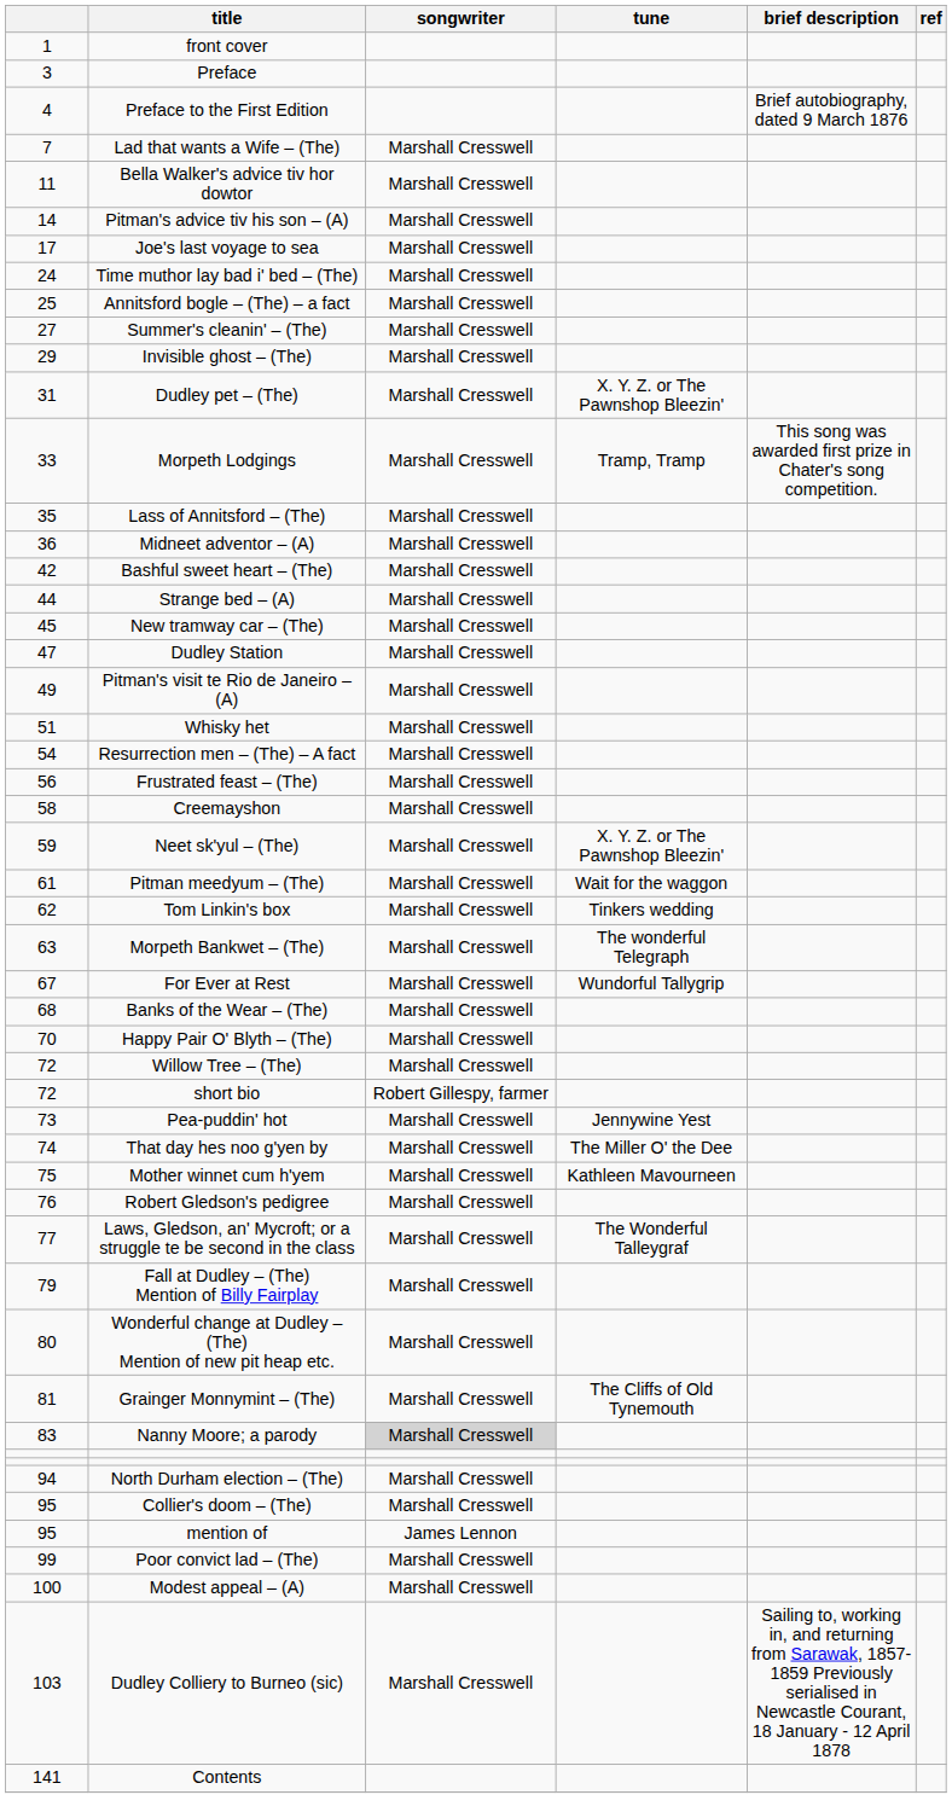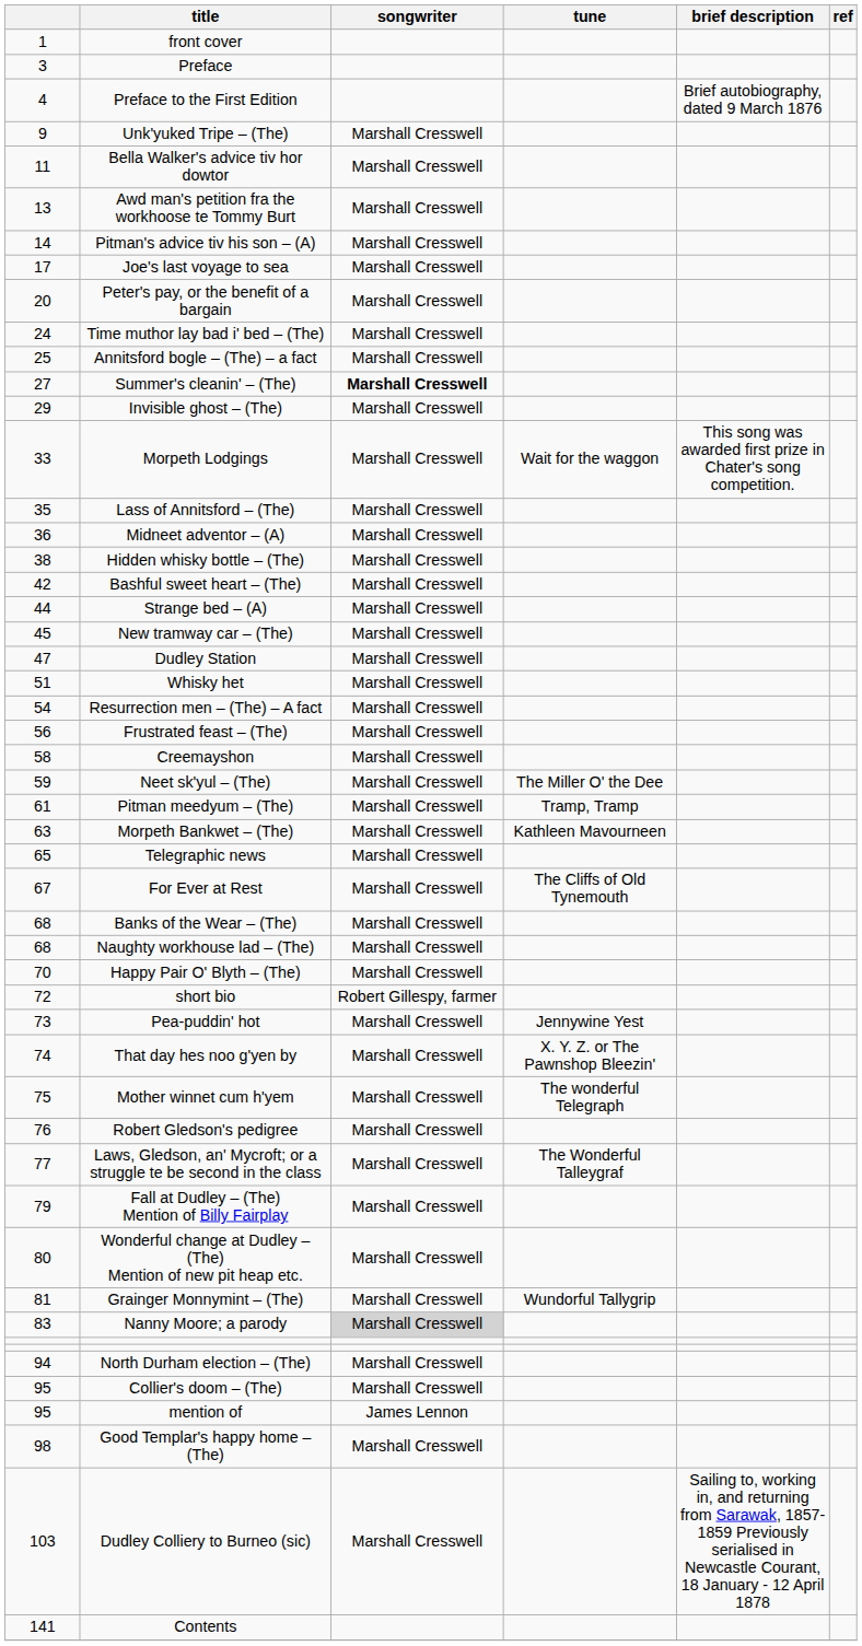 <table class="wikitable" style="text-align:center;">
 <tr>
 <th width=70 abbr="page"></th>
 <th width=250 abbr="title of song">title</th>
 <th width=170 abbr="author">songwriter</th>
 <th width=170 abbr="tune/air">tune</th>
 <th width=150abbr="brief description">brief description</th>
 <th width=15 abbr="reference">ref</th>
 </tr>
 <tr>
 <td>1</td>
 <td>front cover</td>
 <td></td>
 <td></td>
 <td></td>
 <td></td>
 </tr>
 <tr>
 <td>3</td>
 <td>Preface</td>
 <td></td>
 <td></td>
 <td></td>
 <td></td>
 </tr>
 <tr>
 <td>4</td>
 <td>Preface to the First Edition</td>
 <td></td>
 <td></td>
 <td>Brief autobiography, dated 9 March 1876</td>
 </tr>
 <tr>
-<td>7</td>
-<td>Lad that wants a Wife – (The)</td>
+<td>9</td>
+<td>Unk'yuked Tripe – (The)</td>
 <td>Marshall Cresswell</td>
 <td></td>
 <td></td>
 <td></td>
 </tr>
 <tr>
 <td>11</td>
 <td>Bella Walker's advice tiv hor dowtor</td>
+<td>Marshall Cresswell</td>
+<td></td>
+<td></td>
+<td></td>
+</tr>
+<tr>
+<td>13</td>
+<td>Awd man's petition fra the workhoose te Tommy Burt</td>
 <td>Marshall Cresswell</td>
 <td></td>
 <td></td>
 <td></td>
 </tr>
 <tr>
 <td>14</td>
 <td>Pitman's advice tiv his son – (A)</td>
 <td>Marshall Cresswell</td>
 <td></td>
 <td></td>
 <td></td>
 </tr>
 <tr>
 <td>17</td>
 <td>Joe's last voyage to sea</td>
+<td>Marshall Cresswell</td>
+<td></td>
+<td></td>
+<td></td>
+</tr>
+<tr>
+<td>20</td>
+<td>Peter's pay, or the benefit of a bargain</td>
 <td>Marshall Cresswell</td>
 <td></td>
 <td></td>
 <td></td>
 </tr>
 <tr>
 <td>24</td>
 <td>Time muthor lay bad i' bed – (The)</td>
 <td>Marshall Cresswell</td>
 <td></td>
 <td></td>
 <td></td>
 </tr>
 <tr>
 <td>25</td>
 <td>Annitsford bogle – (The) – a fact</td>
 <td>Marshall Cresswell</td>
 <td></td>
 <td></td>
 <td></td>
 </tr>
 <tr>
 <td>27</td>
 <td>Summer's cleanin' – (The)</td>
-<td>Marshall Cresswell</td>
+<td><strong>Marshall Cresswell</strong></td>
 <td></td>
 <td></td>
 <td></td>
 </tr>
 <tr>
 <td>29</td>
 <td>Invisible ghost – (The)</td>
 <td>Marshall Cresswell</td>
 <td></td>
 <td></td>
 <td></td>
 </tr>
 <tr>
-<td>31</td>
-<td>Dudley pet – (The)</td>
-<td>Marshall Cresswell</td>
-<td>X. Y. Z. or The Pawnshop Bleezin'</td>
-<td></td>
-<td></td>
-</tr>
-<tr>
 <td>33</td>
 <td>Morpeth Lodgings</td>
 <td>Marshall Cresswell</td>
-<td>Tramp, Tramp</td>
+<td>Wait for the waggon</td>
 <td>This song was awarded first prize in Chater's song competition.</td>
 <td></td>
 </tr>
 <tr>
 <td>35</td>
 <td>Lass of Annitsford – (The)</td>
 <td>Marshall Cresswell</td>
 <td></td>
 <td></td>
 <td></td>
 </tr>
 <tr>
 <td>36</td>
 <td>Midneet adventor – (A)</td>
+<td>Marshall Cresswell</td>
+<td></td>
+<td></td>
+<td></td>
+</tr>
+<tr>
+<td>38</td>
+<td>Hidden whisky bottle – (The)</td>
 <td>Marshall Cresswell</td>
 <td></td>
 <td></td>
 <td></td>
 </tr>
 <tr>
 <td>42</td>
 <td>Bashful sweet heart – (The)</td>
 <td>Marshall Cresswell</td>
 <td></td>
 <td></td>
 <td></td>
 </tr>
 <tr>
 <td>44</td>
 <td>Strange bed – (A)</td>
 <td>Marshall Cresswell</td>
 <td></td>
 <td></td>
 <td></td>
 </tr>
 <tr>
 <td>45</td>
 <td>New tramway car – (The)</td>
 <td>Marshall Cresswell</td>
 <td></td>
 <td></td>
 <td></td>
 </tr>
 <tr>
 <td>47</td>
 <td>Dudley Station</td>
-<td>Marshall Cresswell</td>
-<td></td>
-<td></td>
-<td></td>
-</tr>
-<tr>
-<td>49</td>
-<td>Pitman's visit te Rio de Janeiro – (A)</td>
 <td>Marshall Cresswell</td>
 <td></td>
 <td></td>
 <td></td>
 </tr>
 <tr>
 <td>51</td>
 <td>Whisky het</td>
 <td>Marshall Cresswell</td>
 <td></td>
 <td></td>
 <td></td>
 </tr>
 <tr>
 <td>54</td>
 <td>Resurrection men – (The) – A fact</td>
 <td>Marshall Cresswell</td>
 <td></td>
 <td></td>
 <td></td>
 </tr>
 <tr>
 <td>56</td>
 <td>Frustrated feast – (The)</td>
 <td>Marshall Cresswell</td>
 <td></td>
 <td></td>
 <td></td>
 </tr>
 <tr>
 <td>58</td>
 <td>Creemayshon</td>
 <td>Marshall Cresswell</td>
 <td></td>
 <td></td>
 <td></td>
 </tr>
 <tr>
 <td>59</td>
 <td>Neet sk'yul – (The)</td>
 <td>Marshall Cresswell</td>
-<td>X. Y. Z. or The Pawnshop Bleezin'</td>
+<td>The Miller O' the Dee</td>
 <td></td>
 <td></td>
 </tr>
 <tr>
 <td>61</td>
 <td>Pitman meedyum – (The)</td>
 <td>Marshall Cresswell</td>
-<td>Wait for the waggon</td>
-<td></td>
-<td></td>
-</tr>
-<tr>
-<td>62</td>
-<td>Tom Linkin's box</td>
-<td>Marshall Cresswell</td>
-<td>Tinkers wedding</td>
+<td>Tramp, Tramp</td>
 <td></td>
 <td></td>
 </tr>
 <tr>
 <td>63</td>
 <td>Morpeth Bankwet – (The)</td>
 <td>Marshall Cresswell</td>
-<td>The wonderful Telegraph</td>
+<td>Kathleen Mavourneen</td>
+<td></td>
+<td></td>
+</tr>
+<tr>
+<td>65</td>
+<td>Telegraphic news</td>
+<td>Marshall Cresswell</td>
+<td></td>
 <td></td>
 <td></td>
 </tr>
 <tr>
 <td>67</td>
 <td>For Ever at Rest</td>
 <td>Marshall Cresswell</td>
-<td>Wundorful Tallygrip</td>
+<td>The Cliffs of Old Tynemouth</td>
 <td></td>
 <td></td>
 </tr>
 <tr>
 <td>68</td>
 <td>Banks of the Wear – (The)</td>
 <td>Marshall Cresswell</td>
 <td></td>
 <td></td>
 <td></td>
 </tr>
 <tr>
-<td>70</td>
-<td>Happy Pair O' Blyth – (The)</td>
+<td>68</td>
+<td>Naughty workhouse lad – (The)</td>
 <td>Marshall Cresswell</td>
 <td></td>
 <td></td>
 <td></td>
 </tr>
 <tr>
-<td>72</td>
-<td>Willow Tree – (The)</td>
+<td>70</td>
+<td>Happy Pair O' Blyth – (The)</td>
 <td>Marshall Cresswell</td>
 <td></td>
 <td></td>
 <td></td>
 </tr>
 <tr>
 <td>72</td>
 <td>short bio</td>
 <td>Robert Gillespy, farmer</td>
 <td></td>
 <td></td>
 <td></td>
 </tr>
 <tr>
 <td>73</td>
 <td>Pea-puddin' hot</td>
 <td>Marshall Cresswell</td>
 <td>Jennywine Yest</td>
 <td></td>
 <td></td>
 </tr>
 <tr>
 <td>74</td>
 <td>That day hes noo g'yen by</td>
 <td>Marshall Cresswell</td>
-<td>The Miller O' the Dee</td>
+<td>X. Y. Z. or The Pawnshop Bleezin'</td>
 <td></td>
 <td></td>
 </tr>
 <tr>
 <td>75</td>
 <td>Mother winnet cum h'yem</td>
 <td>Marshall Cresswell</td>
-<td>Kathleen Mavourneen</td>
+<td>The wonderful Telegraph</td>
 <td></td>
 <td></td>
 </tr>
 <tr>
 <td>76</td>
 <td>Robert Gledson's pedigree</td>
 <td>Marshall Cresswell</td>
 <td></td>
 <td></td>
 <td></td>
 </tr>
 <tr>
 <td>77</td>
 <td>Laws, Gledson, an' Mycroft; or a struggle te be second in the class</td>
 <td>Marshall Cresswell</td>
 <td>The Wonderful Talleygraf</td>
 <td></td>
 <td></td>
 </tr>
 <tr>
 <td>79</td>
 <td>Fall at Dudley – (The) <br>Mention of <a href='#'>Billy Fairplay</a></td>
 <td>Marshall Cresswell</td>
 <td></td>
 <td></td>
 <td></td>
 </tr>
 <tr>
 <td>80</td>
 <td>Wonderful change at Dudley – (The) <br>Mention of new pit heap etc.</td>
 <td>Marshall Cresswell</td>
 <td></td>
 <td></td>
 <td></td>
 </tr>
 <tr>
 <td>81</td>
 <td>Grainger Monnymint – (The)</td>
 <td>Marshall Cresswell</td>
-<td>The Cliffs of Old Tynemouth</td>
+<td>Wundorful Tallygrip</td>
 <td></td>
 <td></td>
 </tr>
 <tr>
 <td>83</td>
 <td>Nanny Moore; a parody</td>
 <td style="background: lightgrey;">Marshall Cresswell</td>
 <td></td>
 <td></td>
 <td></td>
 </tr>
 <tr>
 <td></td>
 <td></td>
 <td></td>
 <td></td>
 <td></td>
 <td></td>
 </tr>
 <tr>
 <td></td>
 <td></td>
 <td></td>
 <td></td>
 <td></td>
 <td></td>
 </tr>
 <tr>
 <td>94</td>
 <td>North Durham election – (The)</td>
 <td>Marshall Cresswell</td>
 <td></td>
 <td></td>
 <td></td>
 </tr>
 <tr>
 <td>95</td>
 <td>Collier's doom – (The)</td>
 <td>Marshall Cresswell</td>
 <td></td>
 <td></td>
 <td></td>
 </tr>
 <tr>
 <td>95</td>
 <td>mention of</td>
 <td>James Lennon</td>
 <td></td>
 <td></td>
 <td></td>
 </tr>
 <tr>
-<td>99</td>
-<td>Poor convict lad – (The)</td>
-<td>Marshall Cresswell</td>
-<td></td>
-<td></td>
-<td></td>
-</tr>
-<tr>
-<td>100</td>
-<td>Modest appeal – (A)</td>
+<td>98</td>
+<td>Good Templar's happy home – (The)</td>
 <td>Marshall Cresswell</td>
 <td></td>
 <td></td>
 <td></td>
 </tr>
 <tr>
 <td>103</td>
 <td>Dudley Colliery to Burneo (sic)</td>
 <td>Marshall Cresswell</td>
 <td></td>
 <td>Sailing to, working in, and returning from <a href='#'>Sarawak</a>, 1857-1859 Previously serialised in Newcastle Courant, 18 January - 12 April 1878</td>
 </tr>
 <tr>
 <td>141</td>
 <td>Contents</td>
 <td></td>
 <td></td>
 <td></td>
 <td></td>
 </tr>
 <tr>
 </tr>
 </table>
